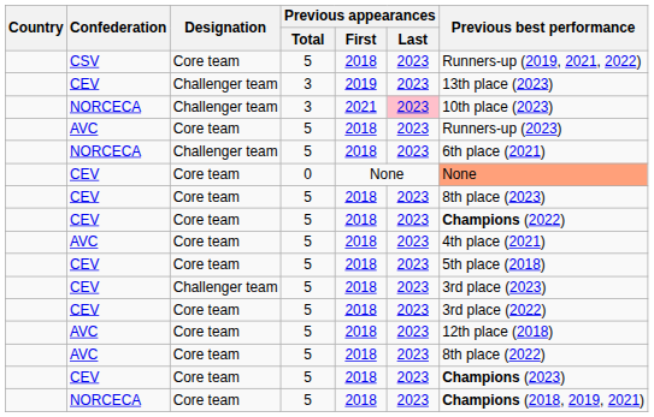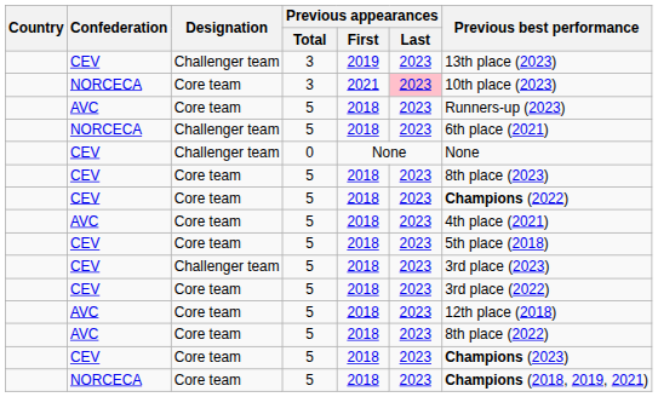 <table class="wikitable sortable">
 <tr>
 <th rowspan=2>Country</th>
 <th rowspan=2>Confederation</th>
 <th rowspan=2>Designation</th>
 <th colspan=3>Previous appearances</th>
 <th rowspan=2>Previous best performance</th>
 </tr>
 <tr>
 <th>Total</th>
 <th>First</th>
 <th>Last</th>
 </tr>
 <tr>
 <td></td>
-<td><a href='#'>CSV</a></td>
-<td>Core team</td>
-<td style="text-align:center">5</td>
-<td style="text-align:center"><a href='#'>2018</a></td>
-<td style="text-align:center"><a href='#'>2023</a></td>
-<td>Runners-up (<a href='#'>2019</a>, <a href='#'>2021</a>, <a href='#'>2022</a>)</td>
-</tr>
-<tr>
-<td></td>
 <td><a href='#'>CEV</a></td>
 <td>Challenger team</td>
 <td style="text-align:center">3</td>
 <td style="text-align:center"><a href='#'>2019</a></td>
 <td style="text-align:center"><a href='#'>2023</a></td>
 <td>13th place (<a href='#'>2023</a>)</td>
 </tr>
 <tr>
 <td></td>
 <td><a href='#'>NORCECA</a></td>
-<td>Challenger team</td>
+<td>Core team</td>
 <td style="text-align:center">3</td>
 <td style="text-align:center"><a href='#'>2021</a></td>
 <td style="background: pink; text-align:center"><a href='#'>2023</a></td>
 <td>10th place (<a href='#'>2023</a>)</td>
 </tr>
 <tr>
 <td></td>
 <td><a href='#'>AVC</a></td>
 <td>Core team</td>
 <td style="text-align:center">5</td>
 <td style="text-align:center"><a href='#'>2018</a></td>
 <td style="text-align:center"><a href='#'>2023</a></td>
 <td>Runners-up (<a href='#'>2023</a>)</td>
 </tr>
 <tr>
 <td></td>
 <td><a href='#'>NORCECA</a></td>
 <td>Challenger team</td>
 <td style="text-align:center">5</td>
 <td style="text-align:center"><a href='#'>2018</a></td>
 <td style="text-align:center"><a href='#'>2023</a></td>
 <td>6th place (<a href='#'>2021</a>)</td>
 </tr>
 <tr>
 <td></td>
 <td><a href='#'>CEV</a></td>
-<td>Core team</td>
+<td>Challenger team</td>
 <td style="text-align:center">0</td>
 <td style="text-align:center" colspan=2>None</td>
-<td style="background: lightsalmon;">None</td>
+<td>None</td>
 </tr>
 <tr>
 <td></td>
 <td><a href='#'>CEV</a></td>
 <td>Core team</td>
 <td style="text-align:center">5</td>
 <td style="text-align:center"><a href='#'>2018</a></td>
 <td style="text-align:center"><a href='#'>2023</a></td>
 <td>8th place (<a href='#'>2023</a>)</td>
 </tr>
 <tr>
 <td></td>
 <td><a href='#'>CEV</a></td>
 <td>Core team</td>
 <td style="text-align:center">5</td>
 <td style="text-align:center"><a href='#'>2018</a></td>
 <td style="text-align:center"><a href='#'>2023</a></td>
 <td><strong>Champions</strong> (<a href='#'>2022</a>)</td>
 </tr>
 <tr>
 <td></td>
 <td><a href='#'>AVC</a></td>
 <td>Core team</td>
 <td style="text-align:center">5</td>
 <td style="text-align:center"><a href='#'>2018</a></td>
 <td style="text-align:center"><a href='#'>2023</a></td>
 <td>4th place (<a href='#'>2021</a>)</td>
 </tr>
 <tr>
 <td></td>
 <td><a href='#'>CEV</a></td>
 <td>Core team</td>
 <td style="text-align:center">5</td>
 <td style="text-align:center"><a href='#'>2018</a></td>
 <td style="text-align:center"><a href='#'>2023</a></td>
 <td>5th place (<a href='#'>2018</a>)</td>
 </tr>
 <tr>
 <td></td>
 <td><a href='#'>CEV</a></td>
 <td>Challenger team</td>
 <td style="text-align:center">5</td>
 <td style="text-align:center"><a href='#'>2018</a></td>
 <td style="text-align:center"><a href='#'>2023</a></td>
 <td>3rd place (<a href='#'>2023</a>)</td>
 </tr>
 <tr>
 <td></td>
 <td><a href='#'>CEV</a></td>
 <td>Core team</td>
 <td style="text-align:center">5</td>
 <td style="text-align:center"><a href='#'>2018</a></td>
 <td style="text-align:center"><a href='#'>2023</a></td>
 <td>3rd place (<a href='#'>2022</a>)</td>
 </tr>
 <tr>
 <td></td>
 <td><a href='#'>AVC</a></td>
 <td>Core team</td>
 <td style="text-align:center">5</td>
 <td style="text-align:center"><a href='#'>2018</a></td>
 <td style="text-align:center"><a href='#'>2023</a></td>
 <td>12th place (<a href='#'>2018</a>)</td>
 </tr>
 <tr>
 <td></td>
 <td><a href='#'>AVC</a></td>
 <td>Core team</td>
 <td style="text-align:center">5</td>
 <td style="text-align:center"><a href='#'>2018</a></td>
 <td style="text-align:center"><a href='#'>2023</a></td>
 <td>8th place (<a href='#'>2022</a>)</td>
 </tr>
 <tr>
 <td></td>
 <td><a href='#'>CEV</a></td>
 <td>Core team</td>
 <td style="text-align:center">5</td>
 <td style="text-align:center"><a href='#'>2018</a></td>
 <td style="text-align:center"><a href='#'>2023</a></td>
 <td><strong>Champions</strong> (<a href='#'>2023</a>)</td>
 </tr>
 <tr>
 <td></td>
 <td><a href='#'>NORCECA</a></td>
 <td>Core team</td>
 <td style="text-align:center">5</td>
 <td style="text-align:center"><a href='#'>2018</a></td>
 <td style="text-align:center"><a href='#'>2023</a></td>
 <td><strong>Champions</strong> (<a href='#'>2018</a>, <a href='#'>2019</a>, <a href='#'>2021</a>)</td>
 </tr>
 </table>
